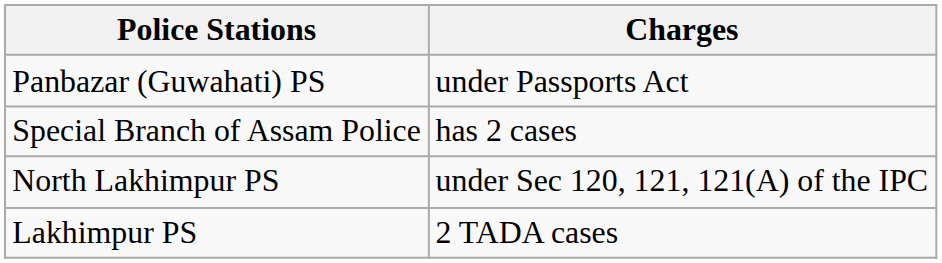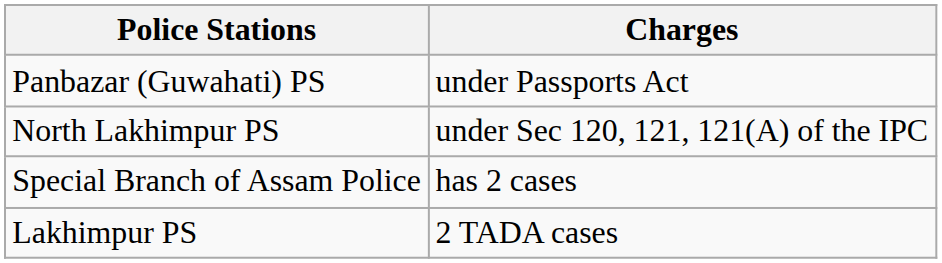 <table class="wikitable">
 <tr>
 <th>Police Stations</th>
 <th>Charges</th>
 </tr>
 <tr>
 <td>Panbazar (Guwahati) PS</td>
 <td>under Passports Act</td>
 </tr>
 <tr>
+<td>North Lakhimpur PS</td>
+<td>under Sec 120, 121, 121(A) of the IPC</td>
+</tr>
+<tr>
 <td>Special Branch of Assam Police</td>
 <td>has 2 cases</td>
-</tr>
-<tr>
-<td>North Lakhimpur PS</td>
-<td>under Sec 120, 121, 121(A) of the IPC</td>
 </tr>
 <tr>
 <td>Lakhimpur PS</td>
 <td>2 TADA cases</td>
 </tr>
 </table>
